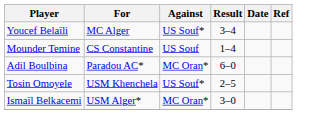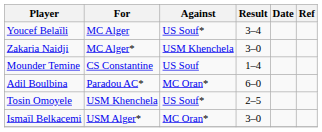 <table class="wikitable" style="font-size: 95%;">
 <tr>
 <th>Player</th>
 <th>For</th>
 <th>Against</th>
 <th style="text-align:center">Result</th>
 <th>Date</th>
 <th>Ref</th>
 </tr>
 <tr>
 <td> <a href='#'>Youcef Belaïli</a></td>
 <td><a href='#'>MC Alger</a></td>
 <td><a href='#'>US Souf</a>*</td>
 <td style="text-align:center;">3–4</td>
+<td></td>
+<td></td>
+</tr>
+<tr>
+<td> <a href='#'>Zakaria Naidji</a></td>
+<td><a href='#'>MC Alger</a>*</td>
+<td><a href='#'>USM Khenchela</a></td>
+<td style="text-align:center;">3–0</td>
 <td></td>
 <td></td>
 </tr>
 <tr>
 <td> <a href='#'>Mounder Temine</a></td>
 <td><a href='#'>CS Constantine</a></td>
 <td><a href='#'>US Souf</a></td>
 <td style="text-align:center;">1–4</td>
 <td></td>
 <td></td>
 </tr>
 <tr>
 <td> <a href='#'>Adil Boulbina</a></td>
 <td><a href='#'>Paradou AC</a>*</td>
 <td><a href='#'>MC Oran</a>*</td>
 <td style="text-align:center;">6–0</td>
 <td></td>
 <td></td>
 </tr>
 <tr>
 <td> <a href='#'>Tosin Omoyele</a></td>
 <td><a href='#'>USM Khenchela</a></td>
 <td><a href='#'>US Souf</a>*</td>
 <td style="text-align:center;">2–5</td>
 <td></td>
 <td></td>
 </tr>
 <tr>
 <td> <a href='#'>Ismaïl Belkacemi</a></td>
 <td><a href='#'>USM Alger</a>*</td>
 <td><a href='#'>MC Oran</a>*</td>
 <td style="text-align:center;">3–0</td>
 <td></td>
 <td></td>
 </tr>
 <tr>
 </tr>
 </table>
